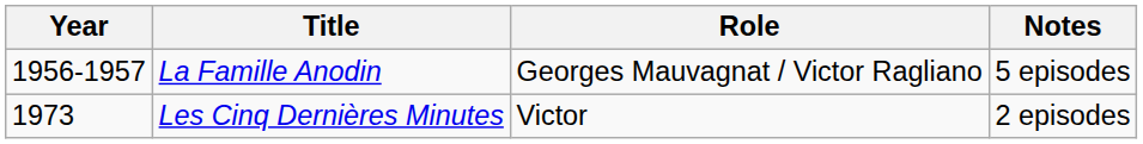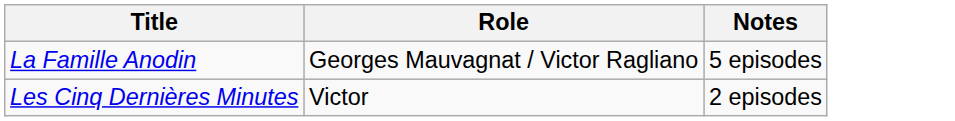 <table class="wikitable sortable">
 <tr>
-<th>Year</th>
 <th>Title</th>
 <th>Role</th>
 <th class="unsortable">Notes</th>
 </tr>
 <tr>
-<td>1956-1957</td>
 <td><em><a href='#'>La Famille Anodin</a></em></td>
 <td>Georges Mauvagnat / Victor Ragliano</td>
 <td>5 episodes</td>
 </tr>
 <tr>
-<td>1973</td>
 <td><em><a href='#'>Les Cinq Dernières Minutes</a></em></td>
 <td>Victor</td>
 <td>2 episodes</td>
 </tr>
 </table>
